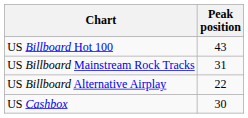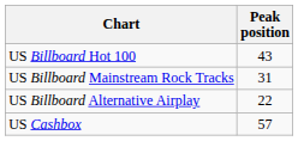 <table class="wikitable">
 <tr>
 <th>Chart</th>
 <th>Peak<br>position</th>
 </tr>
 <tr>
 <td align="left">US <a href='#'><em>Billboard</em> Hot 100</a></td>
 <td align="center">43</td>
 </tr>
 <tr>
 <td align="left">US <em>Billboard</em> <a href='#'>Mainstream Rock Tracks</a></td>
 <td align="center">31</td>
 </tr>
 <tr>
 <td align="left">US <em>Billboard</em> <a href='#'>Alternative Airplay</a></td>
 <td align="center">22</td>
 </tr>
 <tr>
 <td>US <em><a href='#'>Cashbox</a></em></td>
-<td style="text-align:center;">30</td>
+<td style="text-align:center;">57</td>
 </tr>
 </table>
